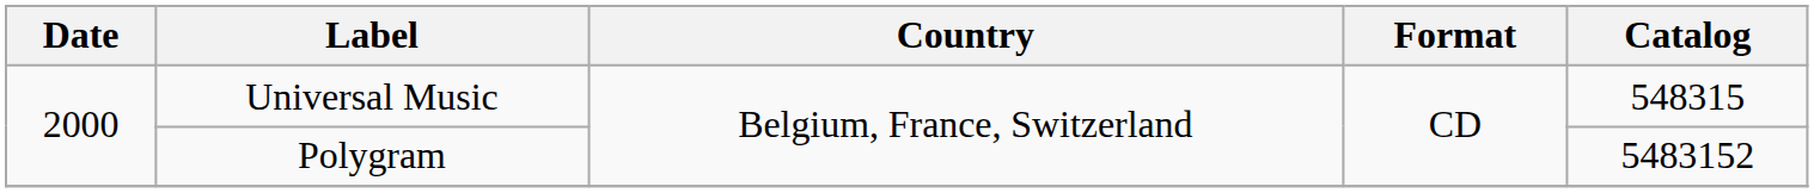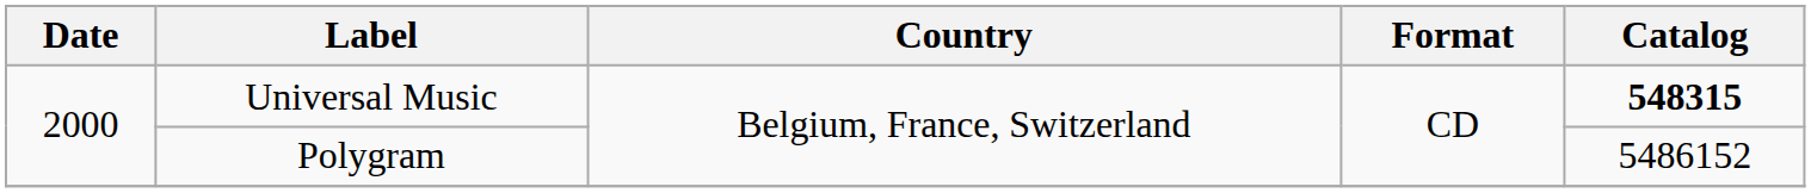 <table class="wikitable" width="60%" border="1">
 <tr>
 <th>Date</th>
 <th>Label</th>
 <th>Country</th>
 <th>Format</th>
 <th>Catalog</th>
 </tr>
 <tr>
 <td rowspan=2 align=center>2000</td>
 <td align=center>Universal Music</td>
 <td rowspan=2 align=center>Belgium, France, Switzerland</td>
 <td rowspan=2 align=center>CD</td>
-<td align=center>548315</td>
+<td align=center><strong>548315</strong></td>
 </tr>
 <tr>
 <td align=center>Polygram</td>
-<td align=center>5483152</td>
+<td align=center>5486152</td>
 </tr>
 <tr>
 </tr>
 </table>
